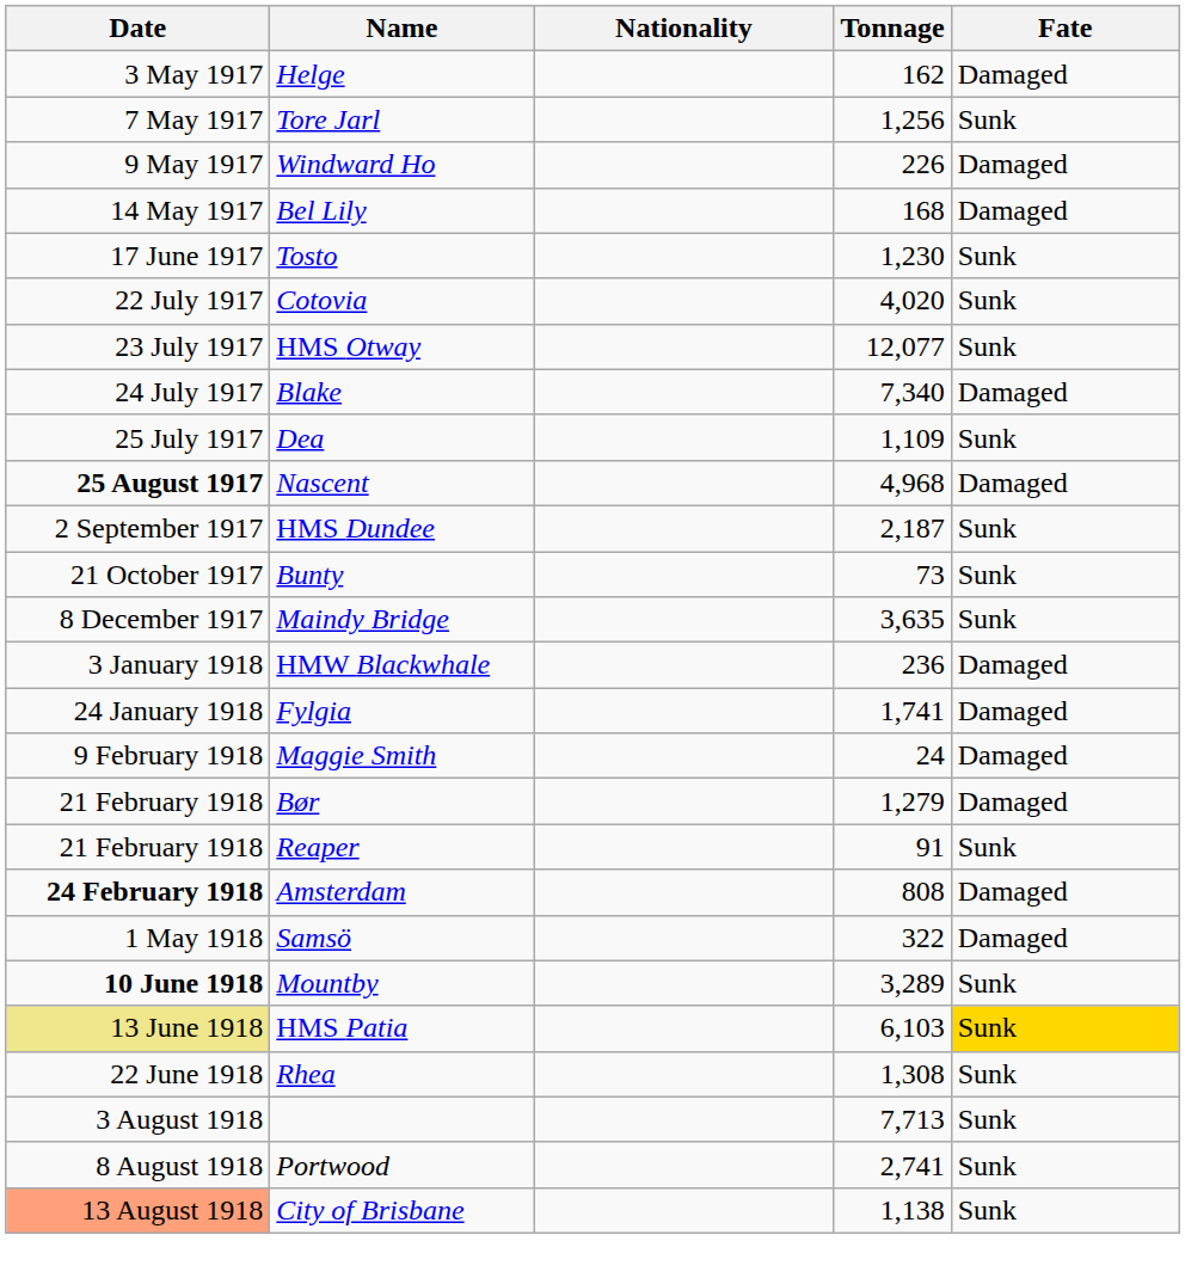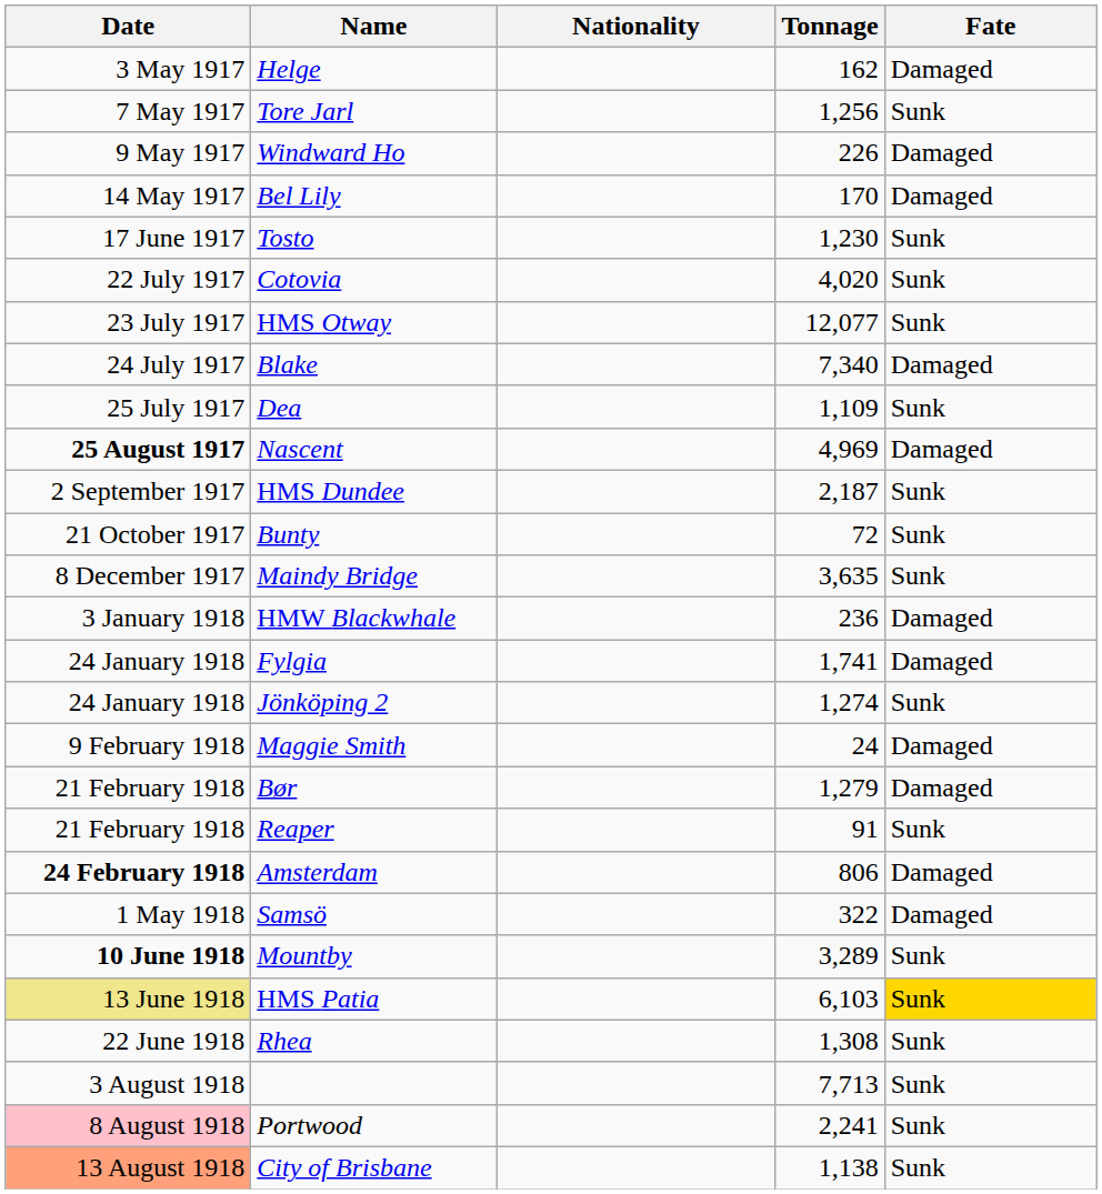 <table class="wikitable sortable">
 <tr>
 <th width="140px">Date</th>
 <th width="140px">Name</th>
 <th width="160px">Nationality</th>
 <th width="25px">Tonnage</th>
 <th width="120px">Fate</th>
 </tr>
 <tr>
 <td align="right">3 May 1917</td>
 <td align="left"><a href='#'><em>Helge</em></a></td>
 <td align="left"></td>
 <td align="right">162</td>
 <td align="left">Damaged</td>
 </tr>
 <tr>
 <td align="right">7 May 1917</td>
 <td align="left"><a href='#'><em>Tore Jarl</em></a></td>
 <td align="left"></td>
 <td align="right">1,256</td>
 <td align="left">Sunk</td>
 </tr>
 <tr>
 <td align="right">9 May 1917</td>
 <td align="left"><a href='#'><em>Windward Ho</em></a></td>
 <td align="left"></td>
 <td align="right">226</td>
 <td align="left">Damaged</td>
 </tr>
 <tr>
 <td align="right">14 May 1917</td>
 <td align="left"><a href='#'><em>Bel Lily</em></a></td>
 <td align="left"></td>
-<td align="right">168</td>
+<td align="right">170</td>
 <td align="left">Damaged</td>
 </tr>
 <tr>
 <td align="right">17 June 1917</td>
 <td align="left"><a href='#'><em>Tosto</em></a></td>
 <td align="left"></td>
 <td align="right">1,230</td>
 <td align="left">Sunk</td>
 </tr>
 <tr>
 <td align="right">22 July 1917</td>
 <td align="left"><a href='#'><em>Cotovia</em></a></td>
 <td align="left"></td>
 <td align="right">4,020</td>
 <td align="left">Sunk</td>
 </tr>
 <tr>
 <td align="right">23 July 1917</td>
 <td align="left"><a href='#'>HMS <em>Otway</em></a></td>
 <td align="left"></td>
 <td align="right">12,077</td>
 <td align="left">Sunk</td>
 </tr>
 <tr>
 <td align="right">24 July 1917</td>
 <td align="left"><a href='#'><em>Blake</em></a></td>
 <td align="left"></td>
 <td align="right">7,340</td>
 <td align="left">Damaged</td>
 </tr>
 <tr>
 <td align="right">25 July 1917</td>
 <td align="left"><a href='#'><em>Dea</em></a></td>
 <td align="left"></td>
 <td align="right">1,109</td>
 <td align="left">Sunk</td>
 </tr>
 <tr>
 <td align="right"><strong>25 August 1917</strong></td>
 <td align="left"><a href='#'><em>Nascent</em></a></td>
 <td align="left"></td>
-<td align="right">4,968</td>
+<td align="right">4,969</td>
 <td align="left">Damaged</td>
 </tr>
 <tr>
 <td align="right">2 September 1917</td>
 <td align="left"><a href='#'>HMS <em>Dundee</em></a></td>
 <td align="left"></td>
 <td align="right">2,187</td>
 <td align="left">Sunk</td>
 </tr>
 <tr>
 <td align="right">21 October 1917</td>
 <td align="left"><a href='#'><em>Bunty</em></a></td>
 <td align="left"></td>
-<td align="right">73</td>
+<td align="right">72</td>
 <td align="left">Sunk</td>
 </tr>
 <tr>
 <td align="right">8 December 1917</td>
 <td align="left"><a href='#'><em>Maindy Bridge</em></a></td>
 <td align="left"></td>
 <td align="right">3,635</td>
 <td align="left">Sunk</td>
 </tr>
 <tr>
 <td align="right">3 January 1918</td>
 <td align="left"><a href='#'>HMW <em>Blackwhale</em></a></td>
 <td align="left"></td>
 <td align="right">236</td>
 <td align="left">Damaged</td>
 </tr>
 <tr>
 <td align="right">24 January 1918</td>
 <td align="left"><a href='#'><em>Fylgia</em></a></td>
 <td align="left"></td>
 <td align="right">1,741</td>
 <td align="left">Damaged</td>
+</tr>
+<tr>
+<td align="right">24 January 1918</td>
+<td align="left"><a href='#'><em>Jönköping 2</em></a></td>
+<td align="left"></td>
+<td align="right">1,274</td>
+<td align="left">Sunk</td>
 </tr>
 <tr>
 <td align="right">9 February 1918</td>
 <td align="left"><a href='#'><em>Maggie Smith</em></a></td>
 <td align="left"></td>
 <td align="right">24</td>
 <td align="left">Damaged</td>
 </tr>
 <tr>
 <td align="right">21 February 1918</td>
 <td align="left"><a href='#'><em>Bør</em></a></td>
 <td align="left"></td>
 <td align="right">1,279</td>
 <td align="left">Damaged</td>
 </tr>
 <tr>
 <td align="right">21 February 1918</td>
 <td align="left"><a href='#'><em>Reaper</em></a></td>
 <td align="left"></td>
 <td align="right">91</td>
 <td align="left">Sunk</td>
 </tr>
 <tr>
 <td align="right"><strong>24 February 1918</strong></td>
 <td align="left"><a href='#'><em>Amsterdam</em></a></td>
 <td align="left"></td>
-<td align="right">808</td>
+<td align="right">806</td>
 <td align="left">Damaged</td>
 </tr>
 <tr>
 <td align="right">1 May 1918</td>
 <td align="left"><a href='#'><em>Samsö</em></a></td>
 <td align="left"></td>
 <td align="right">322</td>
 <td align="left">Damaged</td>
 </tr>
 <tr>
 <td align="right"><strong>10 June 1918</strong></td>
 <td align="left"><a href='#'><em>Mountby</em></a></td>
 <td align="left"></td>
 <td align="right">3,289</td>
 <td align="left">Sunk</td>
 </tr>
 <tr>
 <td align="right" style="background: khaki;">13 June 1918</td>
 <td align="left"><a href='#'>HMS <em>Patia</em></a></td>
 <td align="left"></td>
 <td align="right">6,103</td>
 <td align="left" style="background: gold;">Sunk</td>
 </tr>
 <tr>
 <td align="right">22 June 1918</td>
 <td align="left"><a href='#'><em>Rhea</em></a></td>
 <td align="left"></td>
 <td align="right">1,308</td>
 <td align="left">Sunk</td>
 </tr>
 <tr>
 <td align="right">3 August 1918</td>
 <td align="left"></td>
 <td align="left"></td>
 <td align="right">7,713</td>
 <td align="left">Sunk</td>
 </tr>
 <tr>
-<td align="right">8 August 1918</td>
+<td align="right" style="background: pink;">8 August 1918</td>
 <td align="left"><em>Portwood</em></td>
 <td align="left"></td>
-<td align="right">2,741</td>
+<td align="right">2,241</td>
 <td align="left">Sunk</td>
 </tr>
 <tr>
 <td align="right" style="background: lightsalmon;">13 August 1918</td>
 <td align="left"><a href='#'><em>City of Brisbane</em></a></td>
 <td align="left"></td>
 <td align="right">1,138</td>
 <td align="left">Sunk</td>
 </tr>
 </table>
